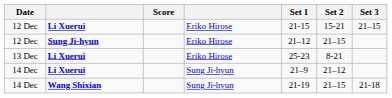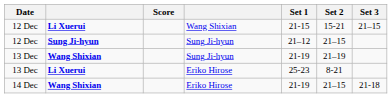 <table class="wikitable" style="text-align: center; font-size:90% ">
 <tr>
 <th width="60">Date</th>
 <th align="right" width="150"></th>
 <th width="60">Score</th>
 <th align="left" width="150"></th>
 <th width="50">Set 1</th>
 <th width="50">Set 2</th>
 <th width="50">Set 3</th>
 </tr>
 <tr>
 <td>12 Dec</td>
 <td align=left><strong> <a href='#'>Li Xuerui</a></strong></td>
 <td align=center></td>
-<td align=left> <a href='#'>Eriko Hirose</a></td>
+<td align=left> <a href='#'>Wang Shixian</a></td>
 <td>21-15</td>
 <td>15-21</td>
 <td>21–15</td>
 </tr>
 <tr>
 <td>12 Dec</td>
 <td align=left><strong> <a href='#'>Sung Ji-hyun</a></strong></td>
 <td align=center></td>
-<td align=left> <a href='#'>Eriko Hirose</a></td>
+<td align=left> <a href='#'>Sung Ji-hyun</a></td>
 <td>21–12</td>
 <td>21–15</td>
+<td></td>
+</tr>
+<tr>
+<td>13 Dec</td>
+<td align=left><strong> <a href='#'>Wang Shixian</a></strong></td>
+<td align=center></td>
+<td align=left> <a href='#'>Sung Ji-hyun</a></td>
+<td>21-19</td>
+<td>21–19</td>
 <td></td>
 </tr>
 <tr>
 <td>13 Dec</td>
 <td align=left><strong> <a href='#'>Li Xuerui</a></strong></td>
 <td align=center></td>
 <td align=left> <a href='#'>Eriko Hirose</a></td>
 <td>25-23</td>
 <td>8-21</td>
 <td></td>
 </tr>
 <tr>
 <td>14 Dec</td>
-<td align=left><strong> <a href='#'>Li Xuerui</a></strong></td>
-<td align=center></td>
-<td align=left> <a href='#'>Sung Ji-hyun</a></td>
-<td>21–9</td>
-<td>21–12</td>
-<td></td>
-</tr>
-<tr>
-<td>14 Dec</td>
 <td align=left><strong> <a href='#'>Wang Shixian</a></strong></td>
 <td align=center></td>
-<td align=left> <a href='#'>Sung Ji-hyun</a></td>
+<td align=left> <a href='#'>Eriko Hirose</a></td>
 <td>21-19</td>
 <td>21–15</td>
 <td>21-18</td>
 </tr>
 </table>
